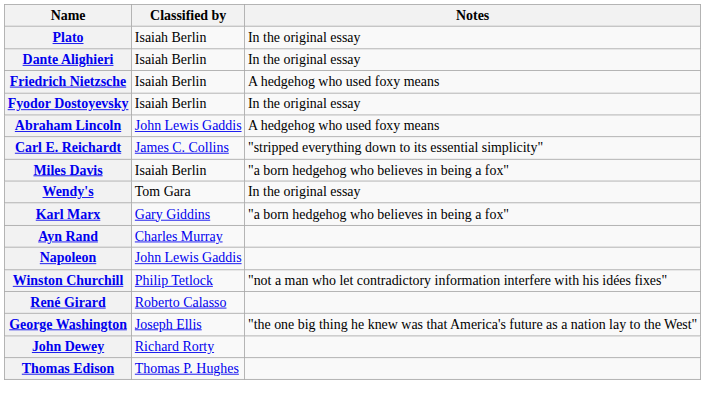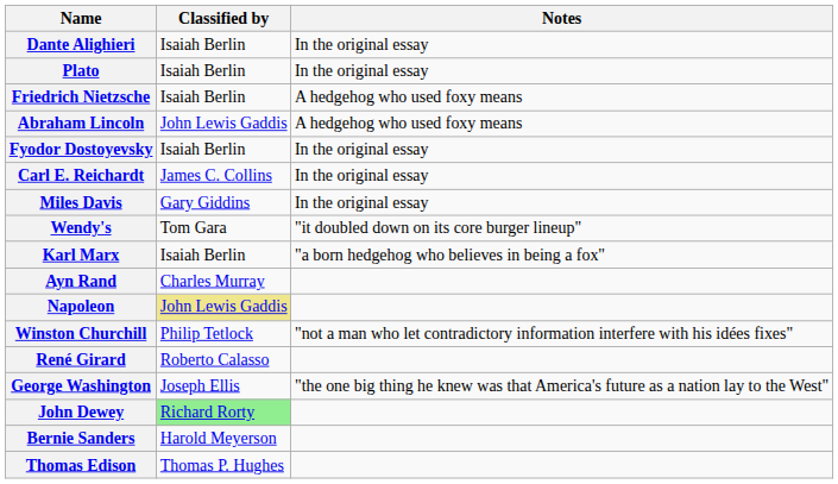 <table class="wikitable plainrowheaders sortable">
 <tr>
 <th scope="col">Name</th>
 <th scope="col">Classified by</th>
 <th scope="col" class="unsortable">Notes</th>
 </tr>
 <tr>
-<th scope="row"><a href='#'>Plato</a></th>
+<th scope="row"><a href='#'>Dante Alighieri</a></th>
 <td>Isaiah Berlin</td>
 <td>In the original essay</td>
 </tr>
 <tr>
-<th scope="row"><a href='#'>Dante Alighieri</a></th>
+<th scope="row"><a href='#'>Plato</a></th>
 <td>Isaiah Berlin</td>
 <td>In the original essay</td>
 </tr>
 <tr>
 <th scope="row"><a href='#'>Friedrich Nietzsche</a></th>
 <td>Isaiah Berlin</td>
 <td>A hedgehog who used foxy means</td>
 </tr>
 <tr>
+<th scope="row"><a href='#'>Abraham Lincoln</a></th>
+<td><a href='#'>John Lewis Gaddis</a></td>
+<td>A hedgehog who used foxy means</td>
+</tr>
+<tr>
 <th scope="row"><a href='#'>Fyodor Dostoyevsky</a></th>
 <td>Isaiah Berlin</td>
 <td>In the original essay</td>
 </tr>
 <tr>
-<th scope="row"><a href='#'>Abraham Lincoln</a></th>
-<td><a href='#'>John Lewis Gaddis</a></td>
-<td>A hedgehog who used foxy means</td>
-</tr>
-<tr>
 <th scope="row"><a href='#'>Carl E. Reichardt</a></th>
 <td><a href='#'>James C. Collins</a></td>
-<td>"stripped everything down to its essential simplicity"</td>
+<td>In the original essay</td>
 </tr>
 <tr>
 <th scope="row"><a href='#'>Miles Davis</a></th>
-<td>Isaiah Berlin</td>
-<td>"a born hedgehog who believes in being a fox"</td>
+<td><a href='#'>Gary Giddins</a></td>
+<td>In the original essay</td>
 </tr>
 <tr>
 <th scope="row"><a href='#'>Wendy's</a></th>
 <td>Tom Gara</td>
-<td>In the original essay</td>
+<td>"it doubled down on its core burger lineup"</td>
 </tr>
 <tr>
 <th scope="row"><a href='#'>Karl Marx</a></th>
-<td><a href='#'>Gary Giddins</a></td>
+<td>Isaiah Berlin</td>
 <td>"a born hedgehog who believes in being a fox"</td>
 </tr>
 <tr>
 <th scope="row"><a href='#'>Ayn Rand</a></th>
 <td><a href='#'>Charles Murray</a></td>
 <td></td>
 </tr>
 <tr>
 <th scope="row"><a href='#'>Napoleon</a></th>
-<td><a href='#'>John Lewis Gaddis</a></td>
+<td style="background: khaki;"><a href='#'>John Lewis Gaddis</a></td>
 <td></td>
 </tr>
 <tr>
 <th scope="row"><a href='#'>Winston Churchill</a></th>
 <td><a href='#'>Philip Tetlock</a></td>
 <td>"not a man who let contradictory information interfere with his idées fixes"</td>
 </tr>
 <tr>
 <th scope="row"><a href='#'>René Girard</a></th>
 <td><a href='#'>Roberto Calasso</a></td>
 <td></td>
 </tr>
 <tr>
 <th scope="row"><a href='#'>George Washington</a></th>
 <td><a href='#'>Joseph Ellis</a></td>
 <td>"the one big thing he knew was that America's future as a nation lay to the West"</td>
 </tr>
 <tr>
 <th scope="row"><a href='#'>John Dewey</a></th>
-<td><a href='#'>Richard Rorty</a></td>
+<td style="background: lightgreen;"><a href='#'>Richard Rorty</a></td>
+<td></td>
+</tr>
+<tr>
+<th scope="row"><a href='#'>Bernie Sanders</a></th>
+<td><a href='#'>Harold Meyerson</a></td>
 <td></td>
 </tr>
 <tr>
 <th scope="row"><a href='#'>Thomas Edison</a></th>
 <td><a href='#'>Thomas P. Hughes</a></td>
 <td></td>
 </tr>
 </table>
